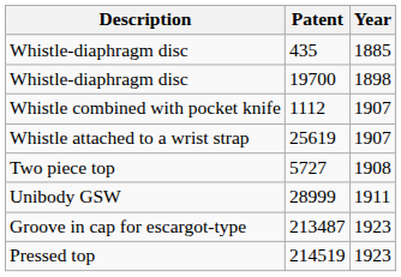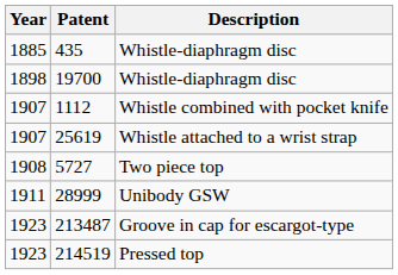 <table class="wikitable">
 <tr>
+<th>Year</th>
+<th>Patent</th>
 <th>Description</th>
-<th>Patent</th>
-<th>Year</th>
 </tr>
 <tr>
+<td>1885</td>
+<td>435</td>
 <td>Whistle-diaphragm disc</td>
-<td>435</td>
-<td>1885</td>
 </tr>
 <tr>
+<td>1898</td>
+<td>19700</td>
 <td>Whistle-diaphragm disc</td>
-<td>19700</td>
-<td>1898</td>
 </tr>
 <tr>
+<td>1907</td>
+<td>1112</td>
 <td>Whistle combined with pocket knife</td>
-<td>1112</td>
-<td>1907</td>
 </tr>
 <tr>
+<td>1907</td>
+<td>25619</td>
 <td>Whistle attached to a wrist strap</td>
-<td>25619</td>
-<td>1907</td>
 </tr>
 <tr>
+<td>1908</td>
+<td>5727</td>
 <td>Two piece top</td>
-<td>5727</td>
-<td>1908</td>
 </tr>
 <tr>
+<td>1911</td>
+<td>28999</td>
 <td>Unibody GSW</td>
-<td>28999</td>
-<td>1911</td>
 </tr>
 <tr>
+<td>1923</td>
+<td>213487</td>
 <td>Groove in cap for escargot-type</td>
-<td>213487</td>
-<td>1923</td>
 </tr>
 <tr>
+<td>1923</td>
+<td>214519</td>
 <td>Pressed top</td>
-<td>214519</td>
-<td>1923</td>
 </tr>
 </table>
